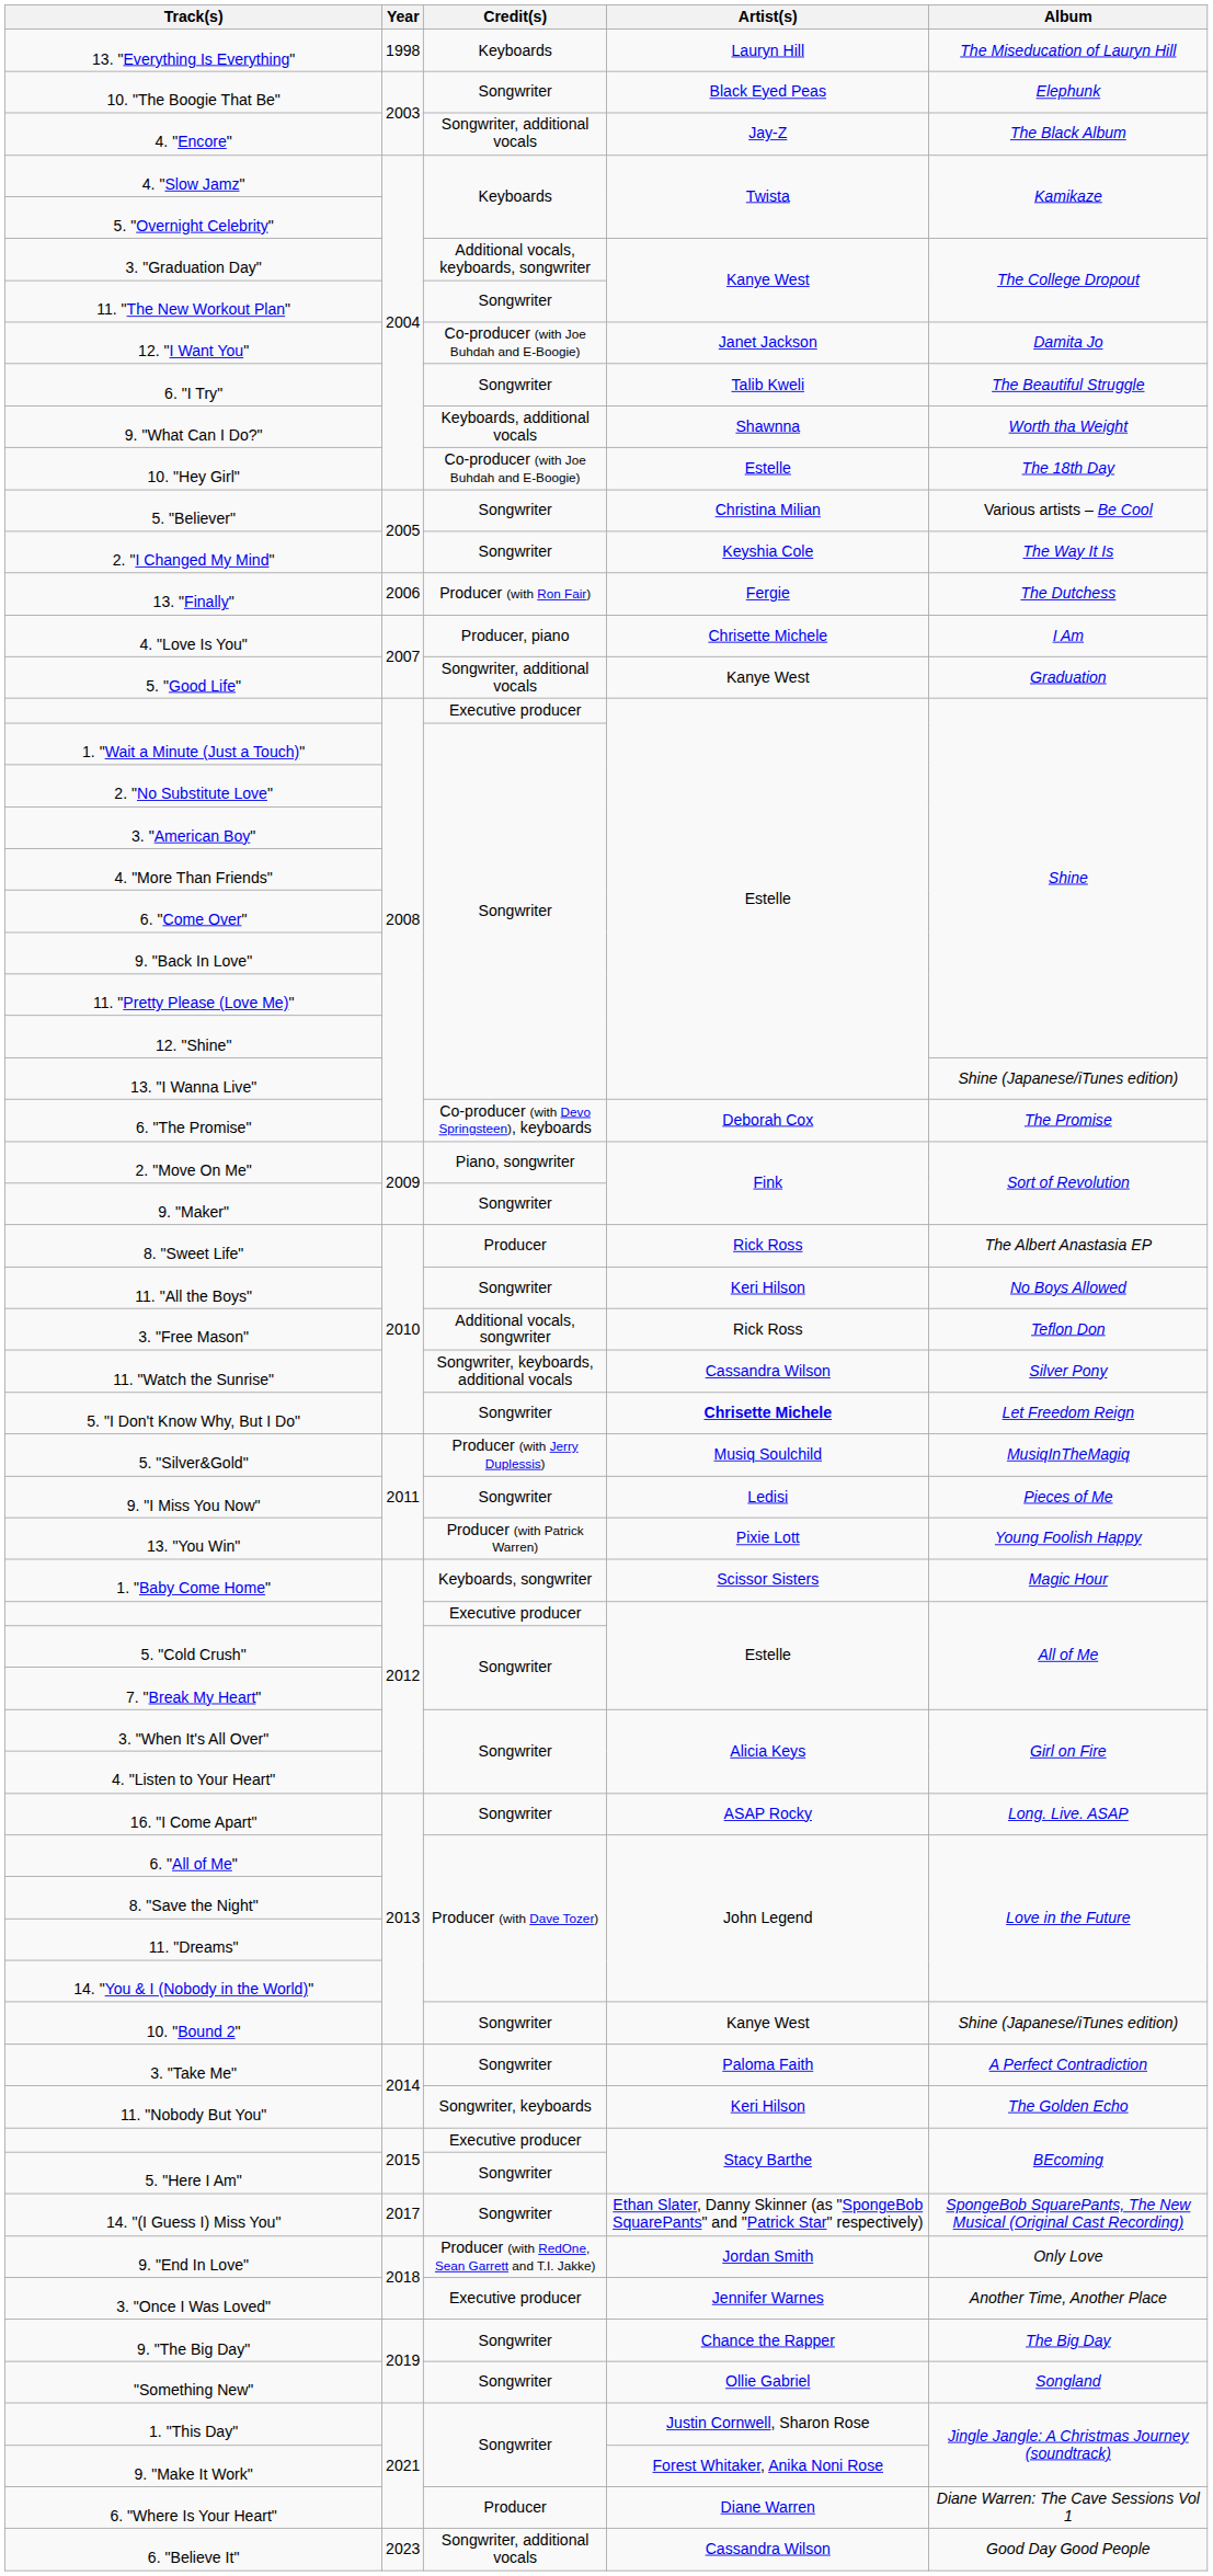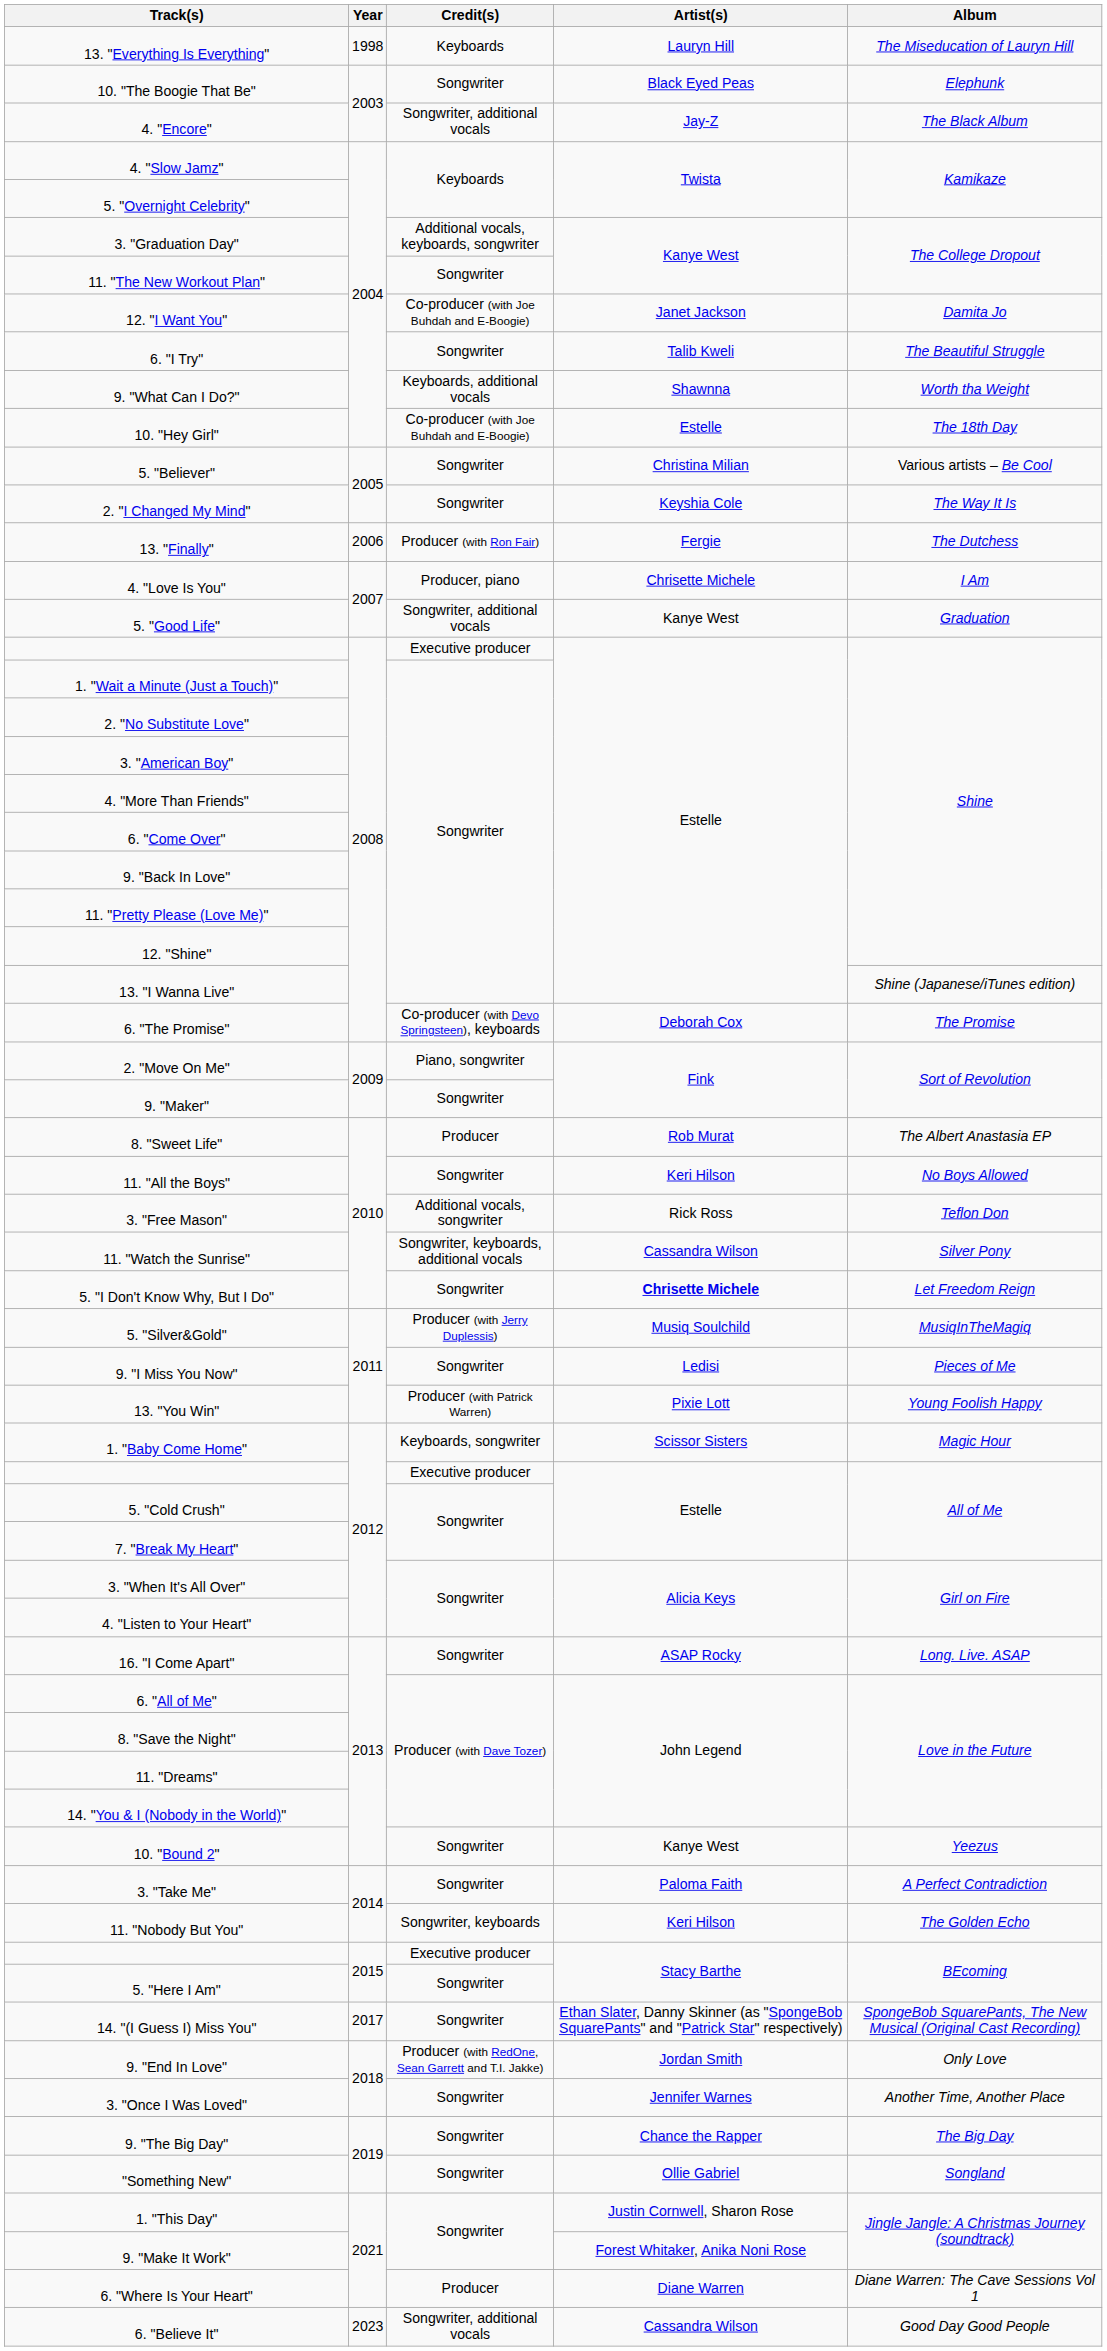 <table class="wikitable plainrowheaders" style="text-align:center;">
 <tr>
 <th scope="col" style="width:24em;">Track(s)</th>
 <th scope="col" style="width:1em;">Year</th>
 <th scope="col">Credit(s)</th>
 <th scope="col">Artist(s)</th>
 <th scope="col">Album</th>
 </tr>
 <tr>
 <td><br>13. "<a href='#'>Everything Is Everything</a>"</td>
 <td>1998</td>
 <td>Keyboards</td>
 <td><a href='#'>Lauryn Hill</a></td>
 <td><em><a href='#'>The Miseducation of Lauryn Hill</a></em></td>
 </tr>
 <tr>
 <td><br>10. "The Boogie That Be"</td>
 <td rowspan="2">2003</td>
 <td>Songwriter</td>
 <td><a href='#'>Black Eyed Peas</a></td>
 <td><em><a href='#'>Elephunk</a></em></td>
 </tr>
 <tr>
 <td><br>4. "<a href='#'>Encore</a>"</td>
 <td>Songwriter, additional vocals</td>
 <td><a href='#'>Jay-Z</a></td>
 <td><em><a href='#'>The Black Album</a></em></td>
 </tr>
 <tr>
 <td><br>4. "<a href='#'>Slow Jamz</a>"<br></td>
 <td rowspan="8">2004</td>
 <td rowspan="2">Keyboards</td>
 <td rowspan="2"><a href='#'>Twista</a></td>
 <td rowspan="2"><em><a href='#'>Kamikaze</a></em></td>
 </tr>
 <tr>
 <td><br>5. "<a href='#'>Overnight Celebrity</a>"</td>
 </tr>
 <tr>
 <td><br>3. "Graduation Day"</td>
 <td>Additional vocals, keyboards, songwriter</td>
 <td rowspan="2"><a href='#'>Kanye West</a></td>
 <td rowspan="2"><em><a href='#'>The College Dropout</a></em></td>
 </tr>
 <tr>
 <td><br>11. "<a href='#'>The New Workout Plan</a>"</td>
 <td>Songwriter</td>
 </tr>
 <tr>
 <td><br>12. "<a href='#'>I Want You</a>"</td>
 <td>Co-producer <small>(with Joe Buhdah and E-Boogie)</small></td>
 <td><a href='#'>Janet Jackson</a></td>
 <td><em><a href='#'>Damita Jo</a></em></td>
 </tr>
 <tr>
 <td><br>6. "I Try"<br></td>
 <td>Songwriter</td>
 <td><a href='#'>Talib Kweli</a></td>
 <td><em><a href='#'>The Beautiful Struggle</a></em></td>
 </tr>
 <tr>
 <td><br>9. "What Can I Do?"<br></td>
 <td>Keyboards, additional vocals</td>
 <td><a href='#'>Shawnna</a></td>
 <td><em><a href='#'>Worth tha Weight</a></em></td>
 </tr>
 <tr>
 <td><br>10. "Hey Girl"<br></td>
 <td>Co-producer <small>(with Joe Buhdah and E-Boogie)</small></td>
 <td><a href='#'>Estelle</a></td>
 <td><em><a href='#'>The 18th Day</a></em></td>
 </tr>
 <tr>
 <td><br>5. "Believer"</td>
 <td rowspan="2">2005</td>
 <td>Songwriter</td>
 <td><a href='#'>Christina Milian</a></td>
 <td>Various artists – <em><a href='#'>Be Cool</a></em></td>
 </tr>
 <tr>
 <td><br>2. "<a href='#'>I Changed My Mind</a>"</td>
 <td>Songwriter</td>
 <td><a href='#'>Keyshia Cole</a></td>
 <td><em><a href='#'>The Way It Is</a></em></td>
 </tr>
 <tr>
 <td><br>13. "<a href='#'>Finally</a>"<br></td>
 <td>2006</td>
 <td>Producer <small>(with <a href='#'>Ron Fair</a>)</small></td>
 <td><a href='#'>Fergie</a></td>
 <td><em><a href='#'>The Dutchess</a></em></td>
 </tr>
 <tr>
 <td><br>4. "Love Is You"</td>
 <td rowspan="2">2007</td>
 <td>Producer, piano</td>
 <td><a href='#'>Chrisette Michele</a></td>
 <td><em><a href='#'>I Am</a></em></td>
 </tr>
 <tr>
 <td><br>5. "<a href='#'>Good Life</a>"<br></td>
 <td>Songwriter, additional vocals</td>
 <td>Kanye West</td>
 <td><em><a href='#'>Graduation</a></em></td>
 </tr>
 <tr>
 <td></td>
 <td rowspan="11">2008</td>
 <td>Executive producer</td>
 <td rowspan="10">Estelle</td>
 <td rowspan="9"><em><a href='#'>Shine</a></em></td>
 </tr>
 <tr>
 <td><br>1. "<a href='#'>Wait a Minute (Just a Touch)</a>"</td>
 <td rowspan="9">Songwriter</td>
 </tr>
 <tr>
 <td><br>2. "<a href='#'>No Substitute Love</a>"</td>
 </tr>
 <tr>
 <td><br>3. "<a href='#'>American Boy</a>"<br></td>
 </tr>
 <tr>
 <td><br>4. "More Than Friends"</td>
 </tr>
 <tr>
 <td><br>6. "<a href='#'>Come Over</a>"<br></td>
 </tr>
 <tr>
 <td><br>9. "Back In Love"</td>
 </tr>
 <tr>
 <td><br>11. "<a href='#'>Pretty Please (Love Me)</a>"<br></td>
 </tr>
 <tr>
 <td><br>12. "Shine"</td>
 </tr>
 <tr>
 <td><br>13. "I Wanna Live"</td>
 <td><em>Shine (Japanese/iTunes edition)</em></td>
 </tr>
 <tr>
 <td><br>6. "The Promise"</td>
 <td>Co-producer <small>(with <a href='#'>Devo Springsteen</a>)</small>, keyboards</td>
 <td><a href='#'>Deborah Cox</a></td>
 <td><em><a href='#'>The Promise</a></em></td>
 </tr>
 <tr>
 <td><br>2. "Move On Me"</td>
 <td rowspan="2">2009</td>
 <td>Piano, songwriter</td>
 <td rowspan="2"><a href='#'>Fink</a></td>
 <td rowspan="2"><em><a href='#'>Sort of Revolution</a></em></td>
 </tr>
 <tr>
 <td><br>9. "Maker"</td>
 <td>Songwriter</td>
 </tr>
 <tr>
 <td><br>8. "Sweet Life"<br></td>
 <td rowspan="5">2010</td>
 <td>Producer</td>
-<td><a href='#'>Rick Ross</a></td>
+<td><a href='#'>Rob Murat</a></td>
 <td><em>The Albert Anastasia EP</em></td>
 </tr>
 <tr>
 <td><br>11. "All the Boys"</td>
 <td>Songwriter</td>
 <td><a href='#'>Keri Hilson</a></td>
 <td><em><a href='#'>No Boys Allowed</a></em></td>
 </tr>
 <tr>
 <td><br>3. "Free Mason"<br></td>
 <td>Additional vocals, songwriter</td>
 <td>Rick Ross</td>
 <td><em><a href='#'>Teflon Don</a></em></td>
 </tr>
 <tr>
 <td><br>11. "Watch the Sunrise"</td>
 <td>Songwriter, keyboards, additional vocals</td>
 <td><a href='#'>Cassandra Wilson</a></td>
 <td><em><a href='#'>Silver Pony</a></em></td>
 </tr>
 <tr>
 <td><br>5. "I Don't Know Why, But I Do"</td>
 <td>Songwriter</td>
 <td><strong><a href='#'>Chrisette Michele</a></strong></td>
 <td><em><a href='#'>Let Freedom Reign</a></em></td>
 </tr>
 <tr>
 <td><br>5. "Silver&Gold"</td>
 <td rowspan="3">2011</td>
 <td>Producer <small>(with <a href='#'>Jerry Duplessis</a>)</small></td>
 <td><a href='#'>Musiq Soulchild</a></td>
 <td><em><a href='#'>MusiqInTheMagiq</a></em></td>
 </tr>
 <tr>
 <td><br>9. "I Miss You Now"</td>
 <td>Songwriter</td>
 <td><a href='#'>Ledisi</a></td>
 <td><em><a href='#'>Pieces of Me</a></em></td>
 </tr>
 <tr>
 <td><br>13. "You Win"</td>
 <td>Producer <small>(with Patrick Warren)</small></td>
 <td><a href='#'>Pixie Lott</a></td>
 <td><em><a href='#'>Young Foolish Happy</a></em></td>
 </tr>
 <tr>
 <td><br>1. "<a href='#'>Baby Come Home</a>"</td>
 <td rowspan="6">2012</td>
 <td>Keyboards, songwriter</td>
 <td><a href='#'>Scissor Sisters</a></td>
 <td><em><a href='#'>Magic Hour</a></em></td>
 </tr>
 <tr>
 <td></td>
 <td>Executive producer</td>
 <td rowspan="3">Estelle</td>
 <td rowspan="3"><em><a href='#'>All of Me</a></em></td>
 </tr>
 <tr>
 <td><br>5. "Cold Crush"</td>
 <td rowspan="2">Songwriter</td>
 </tr>
 <tr>
 <td><br>7. "<a href='#'>Break My Heart</a>"<br></td>
 </tr>
 <tr>
 <td><br>3. "When It's All Over"</td>
 <td rowspan="2">Songwriter</td>
 <td rowspan="2"><a href='#'>Alicia Keys</a></td>
 <td rowspan="2"><em><a href='#'>Girl on Fire</a></em></td>
 </tr>
 <tr>
 <td><br>4. "Listen to Your Heart"</td>
 </tr>
 <tr>
 <td><br>16. "I Come Apart"<br></td>
 <td rowspan="6">2013</td>
 <td>Songwriter</td>
 <td><a href='#'>ASAP Rocky</a></td>
 <td><em><a href='#'>Long. Live. ASAP</a></em></td>
 </tr>
 <tr>
 <td><br>6. "<a href='#'>All of Me</a>"</td>
 <td rowspan="4">Producer <small>(with <a href='#'>Dave Tozer</a>)</small></td>
 <td rowspan="4">John Legend</td>
 <td rowspan="4"><em><a href='#'>Love in the Future</a></em></td>
 </tr>
 <tr>
 <td><br>8. "Save the Night"</td>
 </tr>
 <tr>
 <td><br>11. "Dreams"</td>
 </tr>
 <tr>
 <td><br>14. "<a href='#'>You & I (Nobody in the World)</a>"</td>
 </tr>
 <tr>
 <td><br>10. "<a href='#'>Bound 2</a>"</td>
 <td>Songwriter</td>
 <td>Kanye West</td>
-<td><em>Shine (Japanese/iTunes edition)</em></td>
+<td><em><a href='#'>Yeezus</a></em></td>
 </tr>
 <tr>
 <td><br>3. "Take Me"</td>
 <td rowspan="2">2014</td>
 <td>Songwriter</td>
 <td><a href='#'>Paloma Faith</a></td>
 <td><em><a href='#'>A Perfect Contradiction</a></em></td>
 </tr>
 <tr>
 <td><br>11. "Nobody But You"</td>
 <td>Songwriter, keyboards</td>
 <td><a href='#'>Keri Hilson</a></td>
 <td><em><a href='#'>The Golden Echo</a></em></td>
 </tr>
 <tr>
 <td></td>
 <td rowspan="2">2015</td>
 <td>Executive producer</td>
 <td rowspan="2"><a href='#'>Stacy Barthe</a></td>
 <td rowspan="2"><em><a href='#'>BEcoming</a></em></td>
 </tr>
 <tr>
 <td><br>5. "Here I Am"</td>
 <td>Songwriter</td>
 </tr>
 <tr>
 <td><br>14. "(I Guess I) Miss You"</td>
 <td>2017</td>
 <td>Songwriter</td>
 <td><a href='#'>Ethan Slater</a>, Danny Skinner (as "<a href='#'>SpongeBob SquarePants</a>" and "<a href='#'>Patrick Star</a>" respectively)</td>
 <td><em><a href='#'>SpongeBob SquarePants, The New Musical (Original Cast Recording)</a></em></td>
 </tr>
 <tr>
 <td><br>9. "End In Love"</td>
 <td rowspan="2">2018</td>
 <td>Producer <small>(with <a href='#'>RedOne</a>, <a href='#'>Sean Garrett</a> and T.I. Jakke)</small></td>
 <td><a href='#'>Jordan Smith</a></td>
 <td><em>Only Love</em></td>
 </tr>
 <tr>
 <td><br>3. "Once I Was Loved"</td>
-<td>Executive producer</td>
+<td>Songwriter</td>
 <td><a href='#'>Jennifer Warnes</a></td>
 <td><em>Another Time, Another Place</em></td>
 </tr>
 <tr>
 <td><br>9. "The Big Day"<br></td>
 <td rowspan="2">2019</td>
 <td>Songwriter</td>
 <td><a href='#'>Chance the Rapper</a></td>
 <td><em><a href='#'>The Big Day</a></em></td>
 </tr>
 <tr>
 <td><br>"Something New"</td>
 <td>Songwriter</td>
 <td><a href='#'>Ollie Gabriel</a></td>
 <td><em><a href='#'>Songland</a></em></td>
 </tr>
 <tr>
 <td><br>1. "This Day"</td>
 <td rowspan="3">2021</td>
 <td rowspan="2">Songwriter</td>
 <td><a href='#'>Justin Cornwell</a>, Sharon Rose</td>
 <td rowspan="2"><em><a href='#'>Jingle Jangle: A Christmas Journey (soundtrack)</a></em></td>
 </tr>
 <tr>
 <td><br>9. "Make It Work"</td>
 <td><a href='#'>Forest Whitaker</a>, <a href='#'>Anika Noni Rose</a></td>
 </tr>
 <tr>
 <td><br>6. "Where Is Your Heart"<br></td>
 <td>Producer</td>
 <td><a href='#'>Diane Warren</a></td>
 <td><em>Diane Warren: The Cave Sessions Vol 1</em></td>
 </tr>
 <tr>
 <td><br>6. "Believe It"</td>
 <td>2023</td>
 <td>Songwriter, additional vocals</td>
 <td><a href='#'>Cassandra Wilson</a></td>
 <td><em>Good Day Good People</em></td>
 </tr>
 </table>
